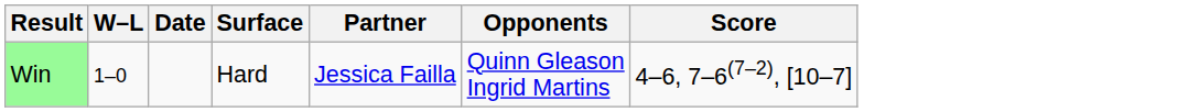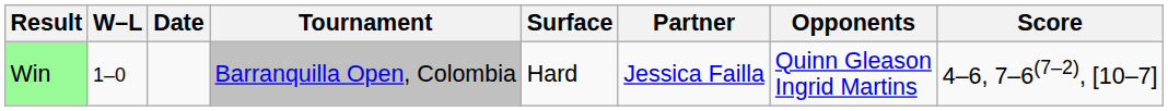 <table class="sortable wikitable">
 <tr>
 <th>Result</th>
 <th class="unsortable">W–L</th>
 <th>Date</th>
+<th>Tournament</th>
 <th>Surface</th>
 <th>Partner</th>
 <th>Opponents</th>
 <th class="unsortable">Score</th>
 </tr>
 <tr>
 <td style=background:#98fb98>Win</td>
 <td><small>1–0</small></td>
 <td><a href='#'></a></td>
+<td bgcolor=silver><a href='#'>Barranquilla Open</a>, Colombia</td>
 <td>Hard</td>
 <td> <a href='#'>Jessica Failla</a></td>
 <td> <a href='#'>Quinn Gleason</a> <br>  <a href='#'>Ingrid Martins</a></td>
 <td>4–6, 7–6<sup>(7–2)</sup>, [10–7]</td>
 </tr>
 </table>
